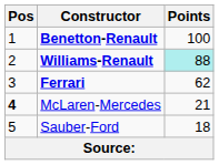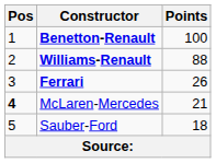 <table class="wikitable" style="font-size: 95%;">
 <tr>
 <th>Pos</th>
 <th>Constructor</th>
 <th>Points</th>
 </tr>
 <tr>
 <td>1</td>
 <td> <strong><a href='#'>Benetton</a>-<a href='#'>Renault</a></strong></td>
 <td align="right">100</td>
 </tr>
 <tr>
 <td>2</td>
 <td> <strong><a href='#'>Williams</a>-<a href='#'>Renault</a></strong></td>
-<td align="right" style="background: paleturquoise;">88</td>
+<td align="right">88</td>
 </tr>
 <tr>
 <td>3</td>
 <td> <strong><a href='#'>Ferrari</a></strong></td>
-<td align="right">62</td>
+<td align="right">26</td>
 </tr>
 <tr>
 <td><strong>4</strong></td>
 <td> <a href='#'>McLaren</a>-<a href='#'>Mercedes</a></td>
 <td align="right">21</td>
 </tr>
 <tr>
 <td>5</td>
 <td> <a href='#'>Sauber</a>-<a href='#'>Ford</a></td>
 <td align="right">18</td>
 </tr>
 <tr>
 <th colspan=4>Source: </th>
 </tr>
 </table>
